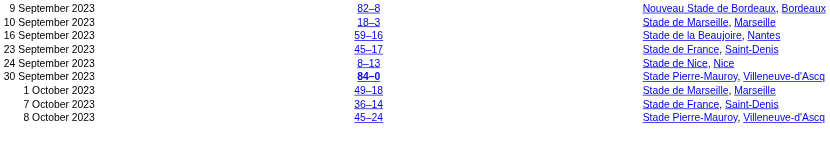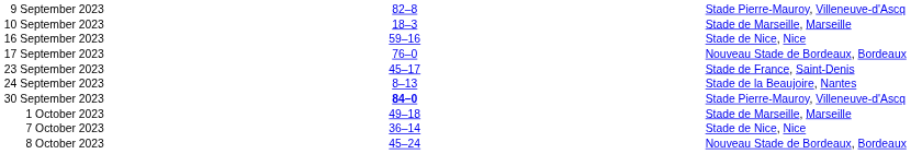 <table style="width:100%" cellspacing="1">
 <tr>
 <th width=15%></th>
 <th width=25%></th>
 <th width=10%></th>
 <th width=25%></th>
 </tr>
 <tr style=font-size:90%>
 <td align=right>9 September 2023</td>
 <td align=right></td>
 <td align=center><a href='#'>82–8</a></td>
 <td></td>
-<td><a href='#'>Nouveau Stade de Bordeaux</a>, <a href='#'>Bordeaux</a></td>
+<td><a href='#'>Stade Pierre-Mauroy</a>, <a href='#'>Villeneuve-d'Ascq</a></td>
 </tr>
 <tr style=font-size:90%>
 <td align=right>10 September 2023</td>
 <td align=right></td>
 <td align=center><a href='#'>18–3</a></td>
 <td></td>
 <td><a href='#'>Stade de Marseille</a>, <a href='#'>Marseille</a></td>
 </tr>
 <tr style=font-size:90%>
 <td align=right>16 September 2023</td>
 <td align=right></td>
 <td align=center><a href='#'>59–16</a></td>
 <td></td>
-<td><a href='#'>Stade de la Beaujoire</a>, <a href='#'>Nantes</a></td>
+<td><a href='#'>Stade de Nice</a>, <a href='#'>Nice</a></td>
+</tr>
+<tr style=font-size:90%>
+<td align=right>17 September 2023</td>
+<td align=right></td>
+<td align=center><a href='#'>76–0</a></td>
+<td></td>
+<td><a href='#'>Nouveau Stade de Bordeaux</a>, <a href='#'>Bordeaux</a></td>
 </tr>
 <tr style=font-size:90%>
 <td align=right>23 September 2023</td>
 <td align=right></td>
 <td align=center><a href='#'>45–17</a></td>
 <td></td>
 <td><a href='#'>Stade de France</a>, <a href='#'>Saint-Denis</a></td>
 </tr>
 <tr style=font-size:90%>
 <td align=right>24 September 2023</td>
 <td align=right></td>
 <td align=center><a href='#'>8–13</a></td>
 <td></td>
-<td><a href='#'>Stade de Nice</a>, <a href='#'>Nice</a></td>
+<td><a href='#'>Stade de la Beaujoire</a>, <a href='#'>Nantes</a></td>
 </tr>
 <tr style=font-size:90%>
 <td align=right>30 September 2023</td>
 <td align=right></td>
 <td align=center><strong><a href='#'>84–0</a></strong></td>
 <td></td>
 <td><a href='#'>Stade Pierre-Mauroy</a>, <a href='#'>Villeneuve-d'Ascq</a></td>
 </tr>
 <tr style=font-size:90%>
 <td align=right>1 October 2023</td>
 <td align=right></td>
 <td align=center><a href='#'>49–18</a></td>
 <td></td>
 <td><a href='#'>Stade de Marseille</a>, <a href='#'>Marseille</a></td>
 </tr>
 <tr style=font-size:90%>
 <td align=right>7 October 2023</td>
 <td align=right></td>
 <td align=center><a href='#'>36–14</a></td>
 <td></td>
-<td><a href='#'>Stade de France</a>, <a href='#'>Saint-Denis</a></td>
+<td><a href='#'>Stade de Nice</a>, <a href='#'>Nice</a></td>
 </tr>
 <tr style=font-size:90%>
 <td align=right>8 October 2023</td>
 <td align=right></td>
 <td align=center><a href='#'>45–24</a></td>
 <td></td>
-<td><a href='#'>Stade Pierre-Mauroy</a>, <a href='#'>Villeneuve-d'Ascq</a></td>
+<td><a href='#'>Nouveau Stade de Bordeaux</a>, <a href='#'>Bordeaux</a></td>
 </tr>
 </table>
